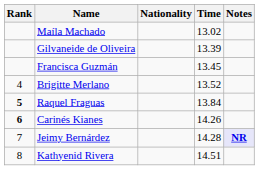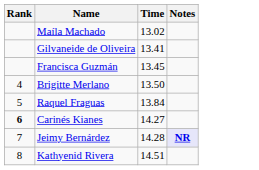 <table class="wikitable sortable" style="text-align:center;font-size:95%">
 <tr>
 <th>Rank</th>
 <th>Name</th>
-<th>Nationality</th>
 <th>Time</th>
 <th>Notes</th>
 </tr>
 <tr>
 <td></td>
 <td align=left><a href='#'>Maíla Machado</a></td>
-<td align=left></td>
 <td>13.02</td>
 <td></td>
 </tr>
 <tr>
 <td></td>
 <td align=left><a href='#'>Gilvaneide de Oliveira</a></td>
-<td align=left></td>
-<td>13.39</td>
+<td>13.41</td>
 <td></td>
 </tr>
 <tr>
 <td></td>
 <td align=left><a href='#'>Francisca Guzmán</a></td>
-<td align=left></td>
 <td>13.45</td>
 <td></td>
 </tr>
 <tr>
 <td>4</td>
 <td align=left><a href='#'>Brigitte Merlano</a></td>
-<td align=left></td>
-<td>13.52</td>
+<td>13.50</td>
 <td></td>
 </tr>
 <tr>
-<td><strong>5</strong></td>
+<td>5</td>
 <td align=left><a href='#'>Raquel Fraguas</a></td>
-<td align=left></td>
 <td>13.84</td>
 <td></td>
 </tr>
 <tr>
 <td><strong>6</strong></td>
 <td align=left><a href='#'>Carinés Kianes</a></td>
-<td align=left></td>
-<td>14.26</td>
+<td>14.27</td>
 <td></td>
 </tr>
 <tr>
 <td>7</td>
 <td align=left><a href='#'>Jeimy Bernárdez</a></td>
-<td align=left></td>
 <td>14.28</td>
 <td style="background: lavender;"><strong><a href='#'>NR</a></strong></td>
 </tr>
 <tr>
 <td>8</td>
 <td align=left><a href='#'>Kathyenid Rivera</a></td>
-<td align=left></td>
 <td>14.51</td>
 <td></td>
 </tr>
 </table>
